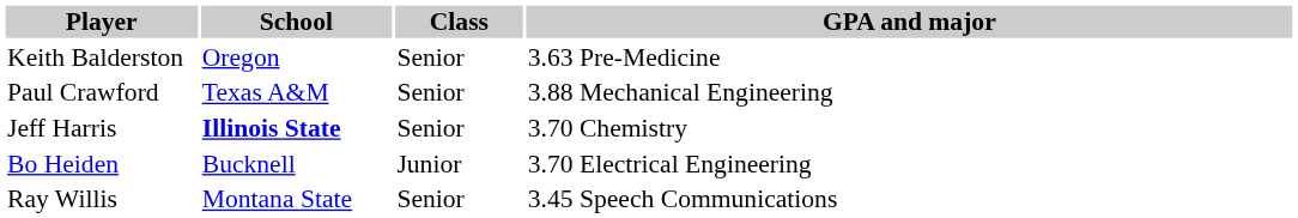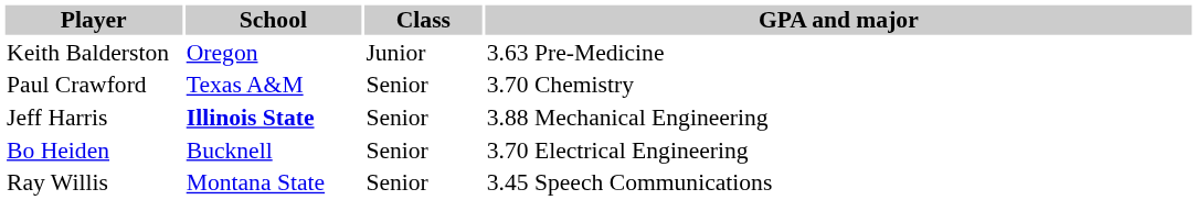 <table style="width:800px" "border:'1' 'solid' 'gray' ">
 <tr>
 <th style="background:#ccc; width:15%;">Player</th>
 <th style="background:#ccc; width:15%;">School</th>
 <th style="background:#ccc; width:10%;">Class</th>
 <th style="background:#ccc; width:60%;">GPA and major</th>
 </tr>
 <tr>
 <td>Keith Balderston</td>
 <td><a href='#'>Oregon</a></td>
-<td>Senior</td>
+<td>Junior</td>
 <td>3.63 Pre-Medicine</td>
 </tr>
 <tr>
 <td>Paul Crawford</td>
 <td><a href='#'>Texas A&M</a></td>
 <td>Senior</td>
-<td>3.88 Mechanical Engineering</td>
+<td>3.70 Chemistry</td>
 </tr>
 <tr>
 <td>Jeff Harris</td>
 <td><strong><a href='#'>Illinois State</a></strong></td>
 <td>Senior</td>
-<td>3.70 Chemistry</td>
+<td>3.88 Mechanical Engineering</td>
 </tr>
 <tr>
 <td><a href='#'>Bo Heiden</a></td>
 <td><a href='#'>Bucknell</a></td>
-<td>Junior</td>
+<td>Senior</td>
 <td>3.70 Electrical Engineering</td>
 </tr>
 <tr>
 <td>Ray Willis</td>
 <td><a href='#'>Montana State</a></td>
 <td>Senior</td>
 <td>3.45 Speech Communications</td>
 </tr>
 </table>
